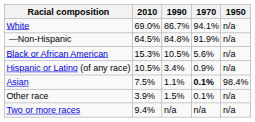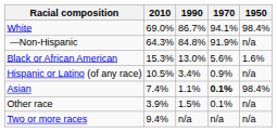 <table class="wikitable sortable collapsible" style="font-size: 90%;">
 <tr>
 <th>Racial composition</th>
 <th>2010</th>
 <th>1990</th>
 <th>1970</th>
 <th>1950</th>
 </tr>
 <tr>
 <td><a href='#'>White</a></td>
 <td>69.0%</td>
 <td>86.7%</td>
 <td>94.1%</td>
-<td>n/a</td>
+<td>98.4%</td>
 </tr>
 <tr>
 <td> —Non-Hispanic</td>
-<td>64.5%</td>
+<td>64.3%</td>
 <td>84.8%</td>
 <td>91.9%</td>
 <td>n/a</td>
 </tr>
 <tr>
 <td><a href='#'>Black or African American</a></td>
 <td>15.3%</td>
-<td>10.5%</td>
+<td>13.0%</td>
 <td>5.6%</td>
-<td>n/a</td>
+<td>1.6%</td>
 </tr>
 <tr>
 <td><a href='#'>Hispanic or Latino</a> (of any race)</td>
 <td>10.5%</td>
 <td>3.4%</td>
 <td>0.9%</td>
 <td>n/a</td>
 </tr>
 <tr>
 <td><a href='#'>Asian</a></td>
-<td>7.5%</td>
+<td>7.4%</td>
 <td>1.1%</td>
 <td><strong>0.1%</strong></td>
 <td>98.4%</td>
 </tr>
 <tr>
 <td>Other race</td>
 <td>3.9%</td>
 <td>1.5%</td>
 <td>0.1%</td>
 <td>n/a</td>
 </tr>
 <tr>
 <td><a href='#'>Two or more races</a></td>
 <td>9.4%</td>
 <td>n/a</td>
 <td>n/a</td>
 <td>n/a</td>
 </tr>
 </table>
